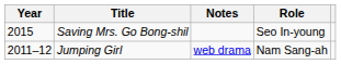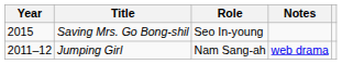 <table class="wikitable">
 <tr>
 <th scope="col">Year</th>
 <th scope="col">Title</th>
+<th scope="col">Role</th>
 <th scope="col">Notes</th>
-<th scope="col">Role</th>
 <th scope="col"></th>
 </tr>
 <tr>
 <td>2015</td>
 <td><em>Saving Mrs. Go Bong-shil</em></td>
+<td>Seo In-young</td>
 <td></td>
-<td>Seo In-young</td>
 <td></td>
 </tr>
 <tr>
 <td>2011–12</td>
 <td><em>Jumping Girl</em></td>
+<td>Nam Sang-ah</td>
 <td><a href='#'>web drama</a></td>
-<td>Nam Sang-ah</td>
 <td></td>
 </tr>
 </table>
